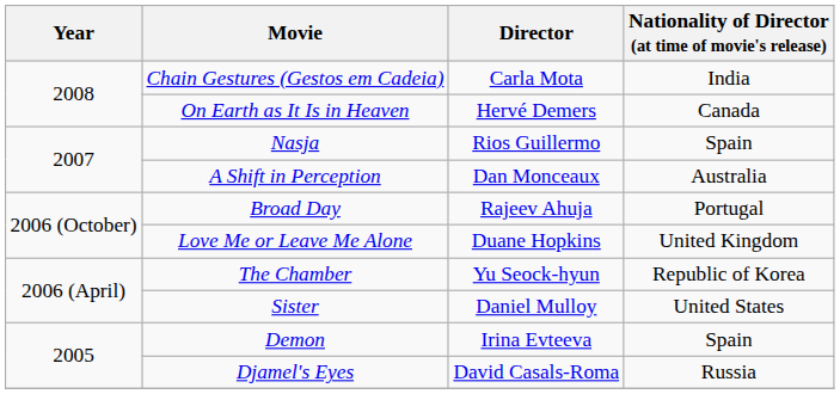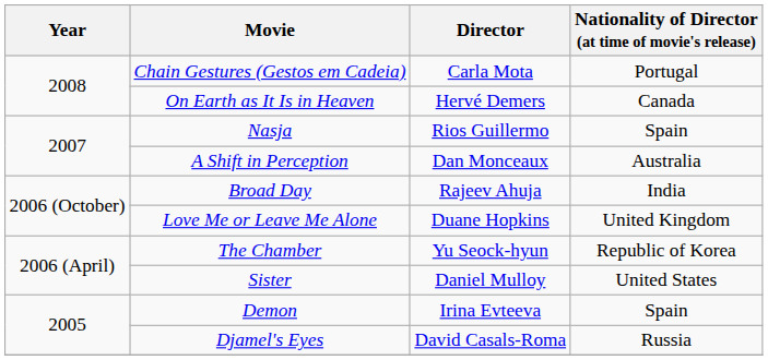 <table class="wikitable" style="text-align:center">
 <tr>
 <th>Year</th>
 <th>Movie</th>
 <th>Director</th>
 <th>Nationality of Director<br><small>(at time of movie's release)</small></th>
 </tr>
 <tr>
 <td rowspan=2>2008</td>
 <td><em><a href='#'>Chain Gestures (Gestos em Cadeia)</a></em></td>
 <td><a href='#'>Carla Mota</a></td>
-<td>India</td>
+<td>Portugal</td>
 </tr>
 <tr>
 <td><em><a href='#'>On Earth as It Is in Heaven</a></em></td>
 <td><a href='#'>Hervé Demers</a></td>
 <td>Canada</td>
 </tr>
 <tr>
 <td rowspan=2>2007</td>
 <td><em><a href='#'>Nasja</a></em></td>
 <td><a href='#'>Rios Guillermo</a></td>
 <td>Spain</td>
 </tr>
 <tr>
 <td><em><a href='#'>A Shift in Perception</a></em></td>
 <td><a href='#'>Dan Monceaux</a></td>
 <td>Australia</td>
 </tr>
 <tr>
 <td rowspan=2>2006 (October)</td>
 <td><em><a href='#'>Broad Day</a></em></td>
 <td><a href='#'>Rajeev Ahuja</a></td>
-<td>Portugal</td>
+<td>India</td>
 </tr>
 <tr>
 <td><em><a href='#'>Love Me or Leave Me Alone</a></em></td>
 <td><a href='#'>Duane Hopkins</a></td>
 <td>United Kingdom</td>
 </tr>
 <tr>
 <td rowspan=2>2006 (April)</td>
 <td><em><a href='#'>The Chamber</a></em></td>
 <td><a href='#'>Yu Seock-hyun</a></td>
 <td>Republic of Korea</td>
 </tr>
 <tr>
 <td><em><a href='#'>Sister</a></em></td>
 <td><a href='#'>Daniel Mulloy</a></td>
 <td>United States</td>
 </tr>
 <tr>
 <td rowspan=2>2005</td>
 <td><em><a href='#'>Demon</a></em></td>
 <td><a href='#'>Irina Evteeva</a></td>
 <td>Spain</td>
 </tr>
 <tr>
 <td><em><a href='#'>Djamel's Eyes</a></em></td>
 <td><a href='#'>David Casals-Roma</a></td>
 <td>Russia</td>
 </tr>
 <tr>
 </tr>
 </table>
